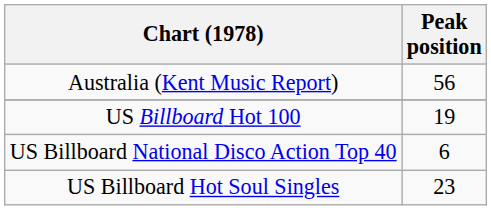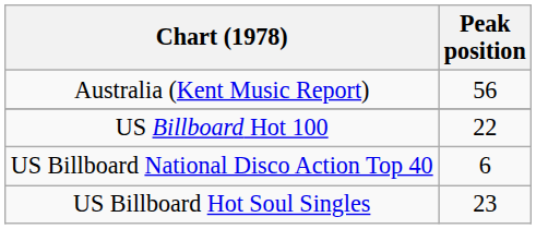 <table class="wikitable sortable plainrowheaders" style="text-align:center">
 <tr>
 <th scope="col">Chart (1978)</th>
 <th scope="col">Peak<br>position</th>
 </tr>
 <tr>
 <td>Australia (<a href='#'>Kent Music Report</a>)</td>
 <td style="text-align:center;">56</td>
 </tr>
 <tr>
 </tr>
 <tr>
 </tr>
 <tr>
 </tr>
 <tr>
 <td align="center">US <a href='#'><em>Billboard</em> Hot 100</a></td>
-<td align="center">19</td>
+<td align="center">22</td>
 </tr>
 <tr>
 <td align="center">US Billboard <a href='#'>National Disco Action Top 40</a></td>
 <td style="text-align:center;">6</td>
 </tr>
 <tr>
 <td align="center">US  Billboard <a href='#'>Hot Soul Singles</a></td>
 <td align="center">23</td>
 </tr>
 </table>
